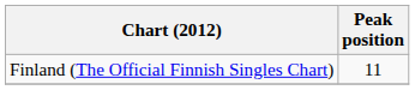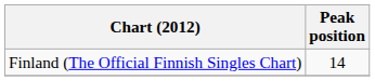 <table class="wikitable">
 <tr>
 <th scope="col">Chart (2012)</th>
 <th scope="col">Peak<br>position</th>
 </tr>
 <tr>
 <td>Finland (<a href='#'>The Official Finnish Singles Chart</a>)</td>
-<td style="text-align:center;">11</td>
+<td style="text-align:center;">14</td>
 </tr>
 <tr>
 </tr>
 </table>
